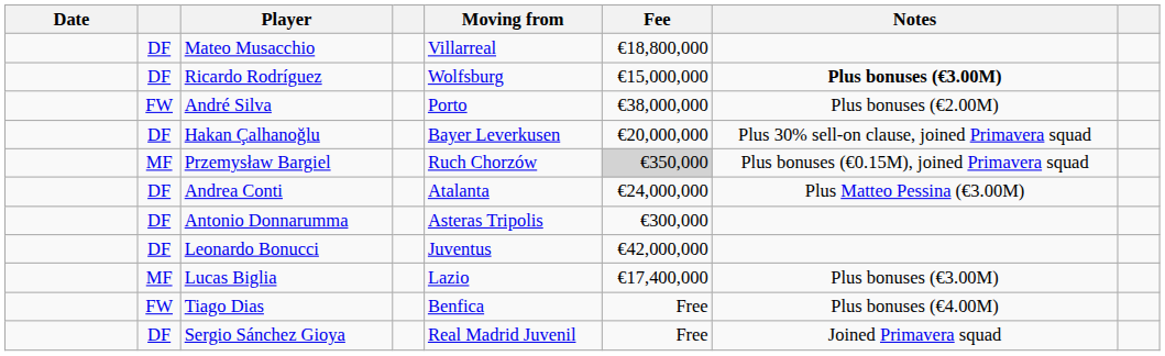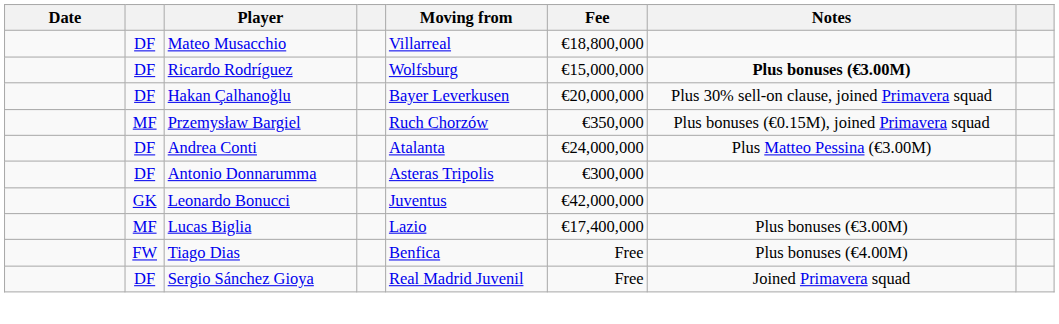 <table class="wikitable sortable">
 <tr>
 <th style="width:110px">Date</th>
 <th style="width:30px"></th>
 <th style="width:180px">Player</th>
 <th style="width:20px"></th>
 <th style="width:150px">Moving from</th>
 <th style="width:90px">Fee</th>
 <th style="width:350px" class="unsortable">Notes</th>
 <th style="width:30px"></th>
 </tr>
 <tr>
 <td style="text-align:right"></td>
 <td style="text-align:center"><a href='#'>DF</a></td>
 <td> <a href='#'>Mateo Musacchio</a></td>
 <td style="text-align:right"></td>
 <td> <a href='#'>Villarreal</a></td>
 <td style="text-align:right">€18,800,000</td>
 <td style="text-align:center"></td>
 <td></td>
 </tr>
 <tr>
 <td style="text-align:right"></td>
 <td style="text-align:center"><a href='#'>DF</a></td>
 <td> <a href='#'>Ricardo Rodríguez</a></td>
 <td style="text-align:right"></td>
 <td> <a href='#'>Wolfsburg</a></td>
 <td style="text-align:right">€15,000,000</td>
 <td style="text-align:center"><strong>Plus bonuses (€3.00M)</strong></td>
 <td></td>
 </tr>
 <tr>
 <td style="text-align:right"></td>
-<td style="text-align:center"><a href='#'>FW</a></td>
-<td> <a href='#'>André Silva</a></td>
-<td style="text-align:right"></td>
-<td> <a href='#'>Porto</a></td>
-<td style="text-align:right">€38,000,000</td>
-<td style="text-align:center">Plus bonuses (€2.00M)</td>
-<td></td>
-</tr>
-<tr>
-<td style="text-align:right"></td>
 <td style="text-align:center"><a href='#'>DF</a></td>
 <td> <a href='#'>Hakan Çalhanoğlu</a></td>
 <td style="text-align:right"></td>
 <td> <a href='#'>Bayer Leverkusen</a></td>
 <td style="text-align:right">€20,000,000</td>
 <td style="text-align:center">Plus 30% sell-on clause, joined  <a href='#'>Primavera</a> squad</td>
 <td></td>
 </tr>
 <tr>
 <td style="text-align:right"></td>
 <td style="text-align:center"><a href='#'>MF</a></td>
 <td> <a href='#'>Przemysław Bargiel</a></td>
 <td style="text-align:right"></td>
 <td> <a href='#'>Ruch Chorzów</a></td>
-<td style="background: lightgrey; text-align:right">€350,000</td>
+<td style="text-align:right">€350,000</td>
 <td style="text-align:center">Plus bonuses (€0.15M), joined  <a href='#'>Primavera</a> squad</td>
 <td></td>
 </tr>
 <tr>
 <td style="text-align:right"></td>
 <td style="text-align:center"><a href='#'>DF</a></td>
 <td> <a href='#'>Andrea Conti</a></td>
 <td style="text-align:right"></td>
 <td> <a href='#'>Atalanta</a></td>
 <td style="text-align:right">€24,000,000</td>
 <td style="text-align:center">Plus <a href='#'>Matteo Pessina</a> (€3.00M)</td>
 <td></td>
 </tr>
 <tr>
 <td style="text-align:right"></td>
 <td style="text-align:center"><a href='#'>DF</a></td>
 <td> <a href='#'>Antonio Donnarumma</a></td>
 <td style="text-align:right"></td>
 <td> <a href='#'>Asteras Tripolis</a></td>
 <td style="text-align:right">€300,000</td>
 <td style="text-align:center"></td>
 <td></td>
 </tr>
 <tr>
 <td style="text-align:right"></td>
-<td style="text-align:center"><a href='#'>DF</a></td>
+<td style="text-align:center"><a href='#'>GK</a></td>
 <td> <a href='#'>Leonardo Bonucci</a></td>
 <td style="text-align:right"></td>
 <td> <a href='#'>Juventus</a></td>
 <td style="text-align:right">€42,000,000</td>
 <td style="text-align:center"></td>
 <td></td>
 </tr>
 <tr>
 <td style="text-align:right"></td>
 <td style="text-align:center"><a href='#'>MF</a></td>
 <td> <a href='#'>Lucas Biglia</a></td>
 <td style="text-align:right"></td>
 <td> <a href='#'>Lazio</a></td>
 <td style="text-align:right">€17,400,000</td>
 <td style="text-align:center">Plus bonuses (€3.00M)</td>
 <td></td>
 </tr>
 <tr>
 <td style="text-align:right"></td>
 <td style="text-align:center"><a href='#'>FW</a></td>
 <td> <a href='#'>Tiago Dias</a></td>
 <td style="text-align:right"></td>
 <td> <a href='#'>Benfica</a></td>
 <td style="text-align:right">Free</td>
 <td style="text-align:center">Plus bonuses (€4.00M)</td>
 <td></td>
 </tr>
 <tr>
 <td style="text-align:right"></td>
 <td style="text-align:center"><a href='#'>DF</a></td>
 <td> <a href='#'>Sergio Sánchez Gioya</a></td>
 <td style="text-align:right"></td>
 <td> <a href='#'>Real Madrid Juvenil</a></td>
 <td style="text-align:right">Free</td>
 <td style="text-align:center">Joined  <a href='#'>Primavera</a> squad</td>
 <td></td>
 </tr>
 </table>
